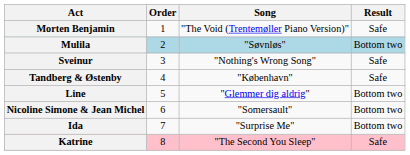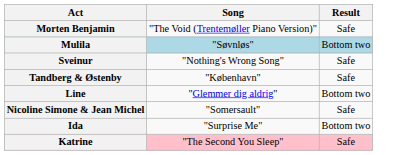 <table class="wikitable plainrowheaders" style="text-align:center;">
 <tr>
 <th scope="col">Act</th>
-<th scope="col">Order</th>
 <th scope="col">Song</th>
 <th scope="col">Result</th>
 </tr>
 <tr>
 <th scope=row>Morten Benjamin</th>
-<td>1</td>
 <td>"The Void (<a href='#'>Trentemøller</a> Piano Version)"</td>
 <td>Safe</td>
 </tr>
 <tr style="background:lightblue;">
 <th scope=row>Mulila</th>
-<td>2</td>
 <td>"Søvnløs"</td>
 <td>Bottom two</td>
 </tr>
 <tr>
 <th scope=row>Sveinur</th>
-<td>3</td>
 <td>"Nothing's Wrong Song"</td>
 <td>Safe</td>
 </tr>
 <tr>
 <th scope=row>Tandberg & Østenby</th>
-<td>4</td>
 <td>"København"</td>
 <td>Safe</td>
 </tr>
 <tr>
 <th scope=row>Line</th>
-<td>5</td>
 <td>"<a href='#'>Glemmer dig aldrig</a>"</td>
 <td>Bottom two</td>
 </tr>
 <tr>
 <th scope=row>Nicoline Simone & Jean Michel</th>
-<td>6</td>
 <td>"Somersault"</td>
-<td>Bottom two</td>
+<td>Safe</td>
 </tr>
 <tr>
 <th scope=row>Ida</th>
-<td>7</td>
 <td>"Surprise Me"</td>
 <td>Bottom two</td>
 </tr>
 <tr style="background:pink;">
 <th scope=row>Katrine</th>
-<td>8</td>
 <td>"The Second You Sleep"</td>
 <td>Safe</td>
 </tr>
 </table>
